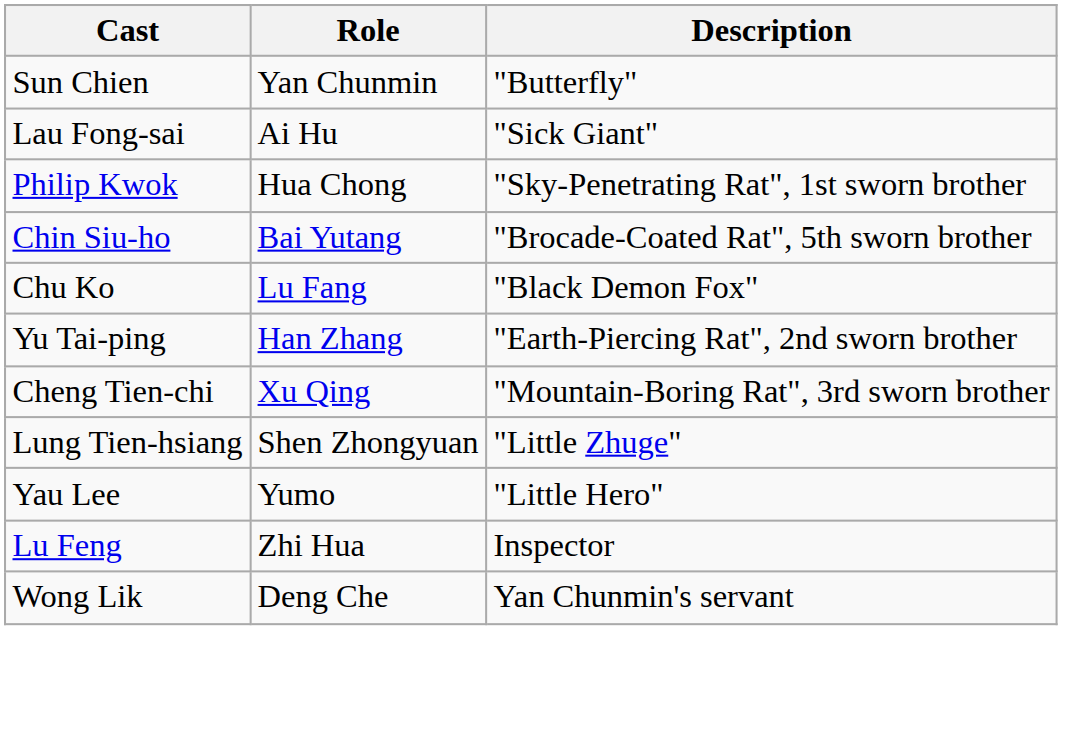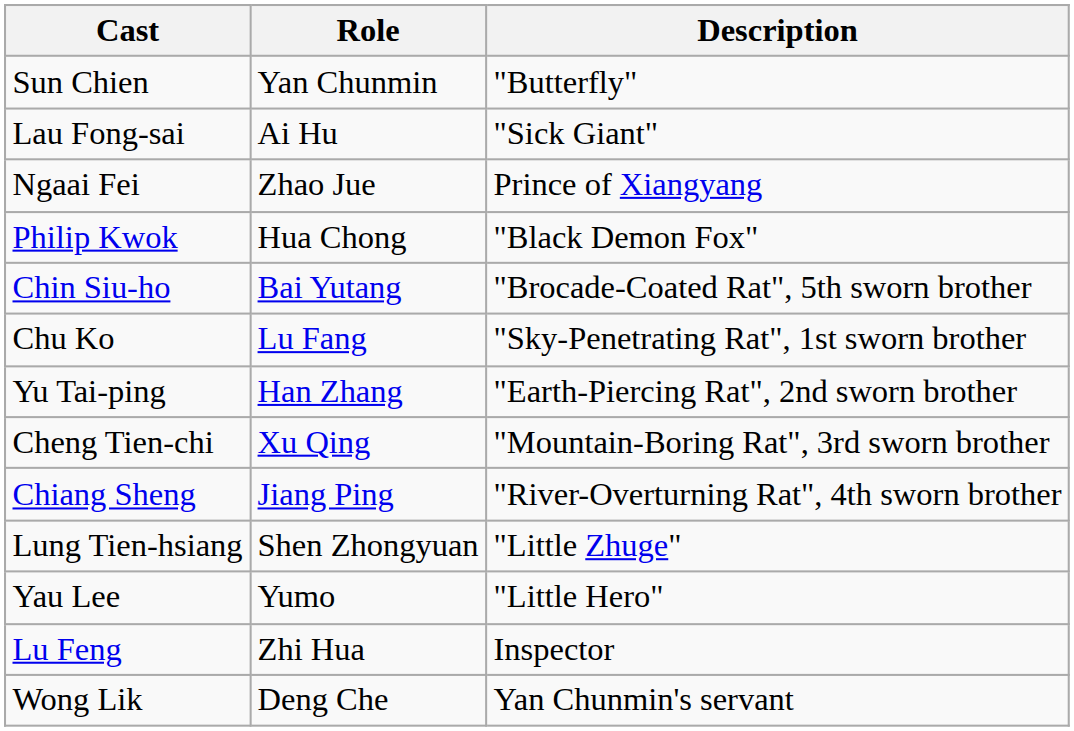 <table class="wikitable">
 <tr>
 <th>Cast</th>
 <th>Role</th>
 <th>Description</th>
 </tr>
 <tr>
 <td>Sun Chien</td>
 <td>Yan Chunmin</td>
 <td>"Butterfly"</td>
 </tr>
 <tr>
 <td>Lau Fong-sai</td>
 <td>Ai Hu</td>
 <td>"Sick Giant"</td>
 </tr>
 <tr>
+<td>Ngaai Fei</td>
+<td>Zhao Jue</td>
+<td>Prince of <a href='#'>Xiangyang</a></td>
+</tr>
+<tr>
 <td><a href='#'>Philip Kwok</a></td>
 <td>Hua Chong</td>
-<td>"Sky-Penetrating Rat", 1st sworn brother</td>
+<td>"Black Demon Fox"</td>
 </tr>
 <tr>
 <td><a href='#'>Chin Siu-ho</a></td>
 <td><a href='#'>Bai Yutang</a></td>
 <td>"Brocade-Coated Rat", 5th sworn brother</td>
 </tr>
 <tr>
 <td>Chu Ko</td>
 <td><a href='#'>Lu Fang</a></td>
-<td>"Black Demon Fox"</td>
+<td>"Sky-Penetrating Rat", 1st sworn brother</td>
 </tr>
 <tr>
 <td>Yu Tai-ping</td>
 <td><a href='#'>Han Zhang</a></td>
 <td>"Earth-Piercing Rat", 2nd sworn brother</td>
 </tr>
 <tr>
 <td>Cheng Tien-chi</td>
 <td><a href='#'>Xu Qing</a></td>
 <td>"Mountain-Boring Rat", 3rd sworn brother</td>
+</tr>
+<tr>
+<td><a href='#'>Chiang Sheng</a></td>
+<td><a href='#'>Jiang Ping</a></td>
+<td>"River-Overturning Rat", 4th sworn brother</td>
 </tr>
 <tr>
 <td>Lung Tien-hsiang</td>
 <td>Shen Zhongyuan</td>
 <td>"Little <a href='#'>Zhuge</a>"</td>
 </tr>
 <tr>
 <td>Yau Lee</td>
 <td>Yumo</td>
 <td>"Little Hero"</td>
 </tr>
 <tr>
 <td><a href='#'>Lu Feng</a></td>
 <td>Zhi Hua</td>
 <td>Inspector</td>
 </tr>
 <tr>
 <td>Wong Lik</td>
 <td>Deng Che</td>
 <td>Yan Chunmin's servant</td>
 </tr>
 </table>
